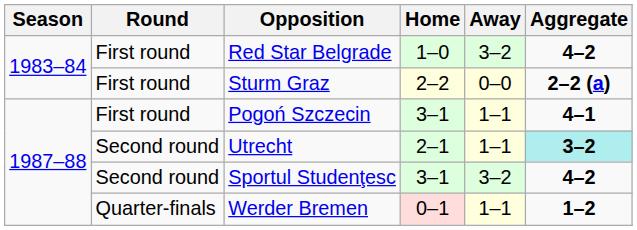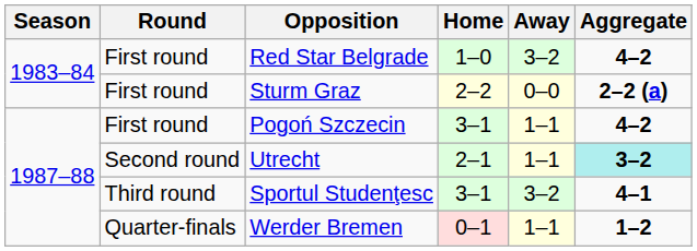 <table class="wikitable">
 <tr>
 <th>Season</th>
 <th>Round</th>
 <th>Opposition</th>
 <th>Home</th>
 <th>Away</th>
 <th>Aggregate</th>
 </tr>
 <tr>
 <td rowspan=2><a href='#'>1983–84</a></td>
 <td>First round</td>
 <td> <a href='#'>Red Star Belgrade</a></td>
 <td style="text-align:center; background:#dfd;">1–0</td>
 <td style="text-align:center; background:#dfd;">3–2</td>
 <td style="text-align:center;"><strong>4–2</strong></td>
 </tr>
 <tr>
 <td>First round</td>
 <td> <a href='#'>Sturm Graz</a></td>
 <td style="text-align:center; background:#ffd;">2–2</td>
 <td style="text-align:center; background:#ffd;">0–0</td>
 <td style="text-align:center;"><strong>2–2 (<a href='#'>a</a>)</strong></td>
 </tr>
 <tr>
 <td rowspan=4><a href='#'>1987–88</a></td>
 <td>First round</td>
 <td> <a href='#'>Pogoń Szczecin</a></td>
 <td style="text-align:center; background:#dfd;">3–1</td>
 <td style="text-align:center; background:#ffd;">1–1</td>
-<td style="text-align:center;"><strong>4–1</strong></td>
+<td style="text-align:center;"><strong>4–2</strong></td>
 </tr>
 <tr>
 <td>Second round</td>
 <td> <a href='#'>Utrecht</a></td>
 <td style="text-align:center; background:#dfd;">2–1</td>
 <td style="text-align:center; background:#ffd;">1–1</td>
 <td style="background: paleturquoise; text-align:center;"><strong>3–2</strong></td>
 </tr>
 <tr>
-<td>Second round</td>
+<td>Third round</td>
 <td> <a href='#'>Sportul Studenţesc</a></td>
 <td style="text-align:center; background:#dfd;">3–1</td>
 <td style="text-align:center; background:#dfd;">3–2</td>
-<td style="text-align:center;"><strong>4–2</strong></td>
+<td style="text-align:center;"><strong>4–1</strong></td>
 </tr>
 <tr>
 <td>Quarter-finals</td>
 <td> <a href='#'>Werder Bremen</a></td>
 <td style="text-align:center; background:#fdd;">0–1</td>
 <td style="text-align:center; background:#ffd;">1–1</td>
 <td style="text-align:center;"><strong>1–2</strong></td>
 </tr>
 </table>
